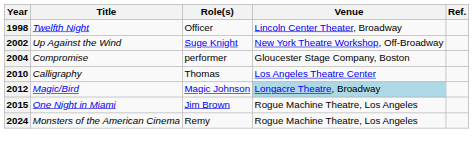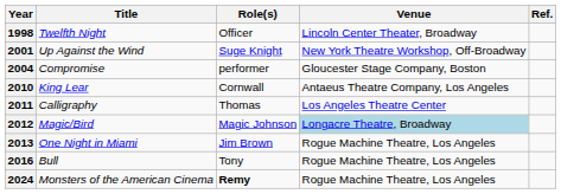 <table class="wikitable sortable plainrowheaders">
 <tr>
 <th scope="col">Year</th>
 <th scope="col">Title</th>
 <th scope="col" class="unsortable">Role(s)</th>
 <th scope="col">Venue</th>
 <th scope="col" class="unsortable">Ref.</th>
 </tr>
 <tr>
 <th scope="row">1998</th>
 <td><em><a href='#'>Twelfth Night</a></em></td>
 <td>Officer</td>
 <td><a href='#'>Lincoln Center Theater</a>, Broadway</td>
 <td></td>
 </tr>
 <tr>
-<th scope="row">2002</th>
+<th scope="row">2001</th>
 <td><em>Up Against the Wind</em></td>
 <td><a href='#'>Suge Knight</a></td>
 <td><a href='#'>New York Theatre Workshop</a>, Off-Broadway</td>
 <td></td>
 </tr>
 <tr>
 <th scope="row">2004</th>
 <td><em>Compromise</em></td>
 <td>performer</td>
 <td>Gloucester Stage Company, Boston</td>
 <td></td>
 </tr>
 <tr>
 <th scope="row">2010</th>
+<td><em><a href='#'>King Lear</a></em></td>
+<td>Cornwall</td>
+<td>Antaeus Theatre Company, Los Angeles</td>
+<td></td>
+</tr>
+<tr>
+<th scope="row">2011</th>
 <td><em>Calligraphy</em></td>
 <td>Thomas</td>
 <td><a href='#'>Los Angeles Theatre Center</a></td>
 <td></td>
 </tr>
 <tr>
 <th scope="row">2012</th>
 <td><em><a href='#'>Magic/Bird</a></em></td>
 <td><a href='#'>Magic Johnson</a></td>
 <td style="background: lightblue;"><a href='#'>Longacre Theatre</a>, Broadway</td>
 <td></td>
 </tr>
 <tr>
-<th scope="row">2015</th>
+<th scope="row">2013</th>
 <td><em><a href='#'>One Night in Miami</a></em></td>
 <td><a href='#'>Jim Brown</a></td>
 <td>Rogue Machine Theatre, Los Angeles</td>
 <td></td>
 </tr>
 <tr>
+<th scope="row">2016</th>
+<td><em>Bull</em></td>
+<td>Tony</td>
+<td>Rogue Machine Theatre, Los Angeles</td>
+<td></td>
+</tr>
+<tr>
 <th scope="row">2024</th>
 <td><em>Monsters of the American Cinema</em></td>
-<td>Remy</td>
+<td><strong>Remy</strong></td>
 <td>Rogue Machine Theatre, Los Angeles</td>
 <td></td>
 </tr>
 </table>
